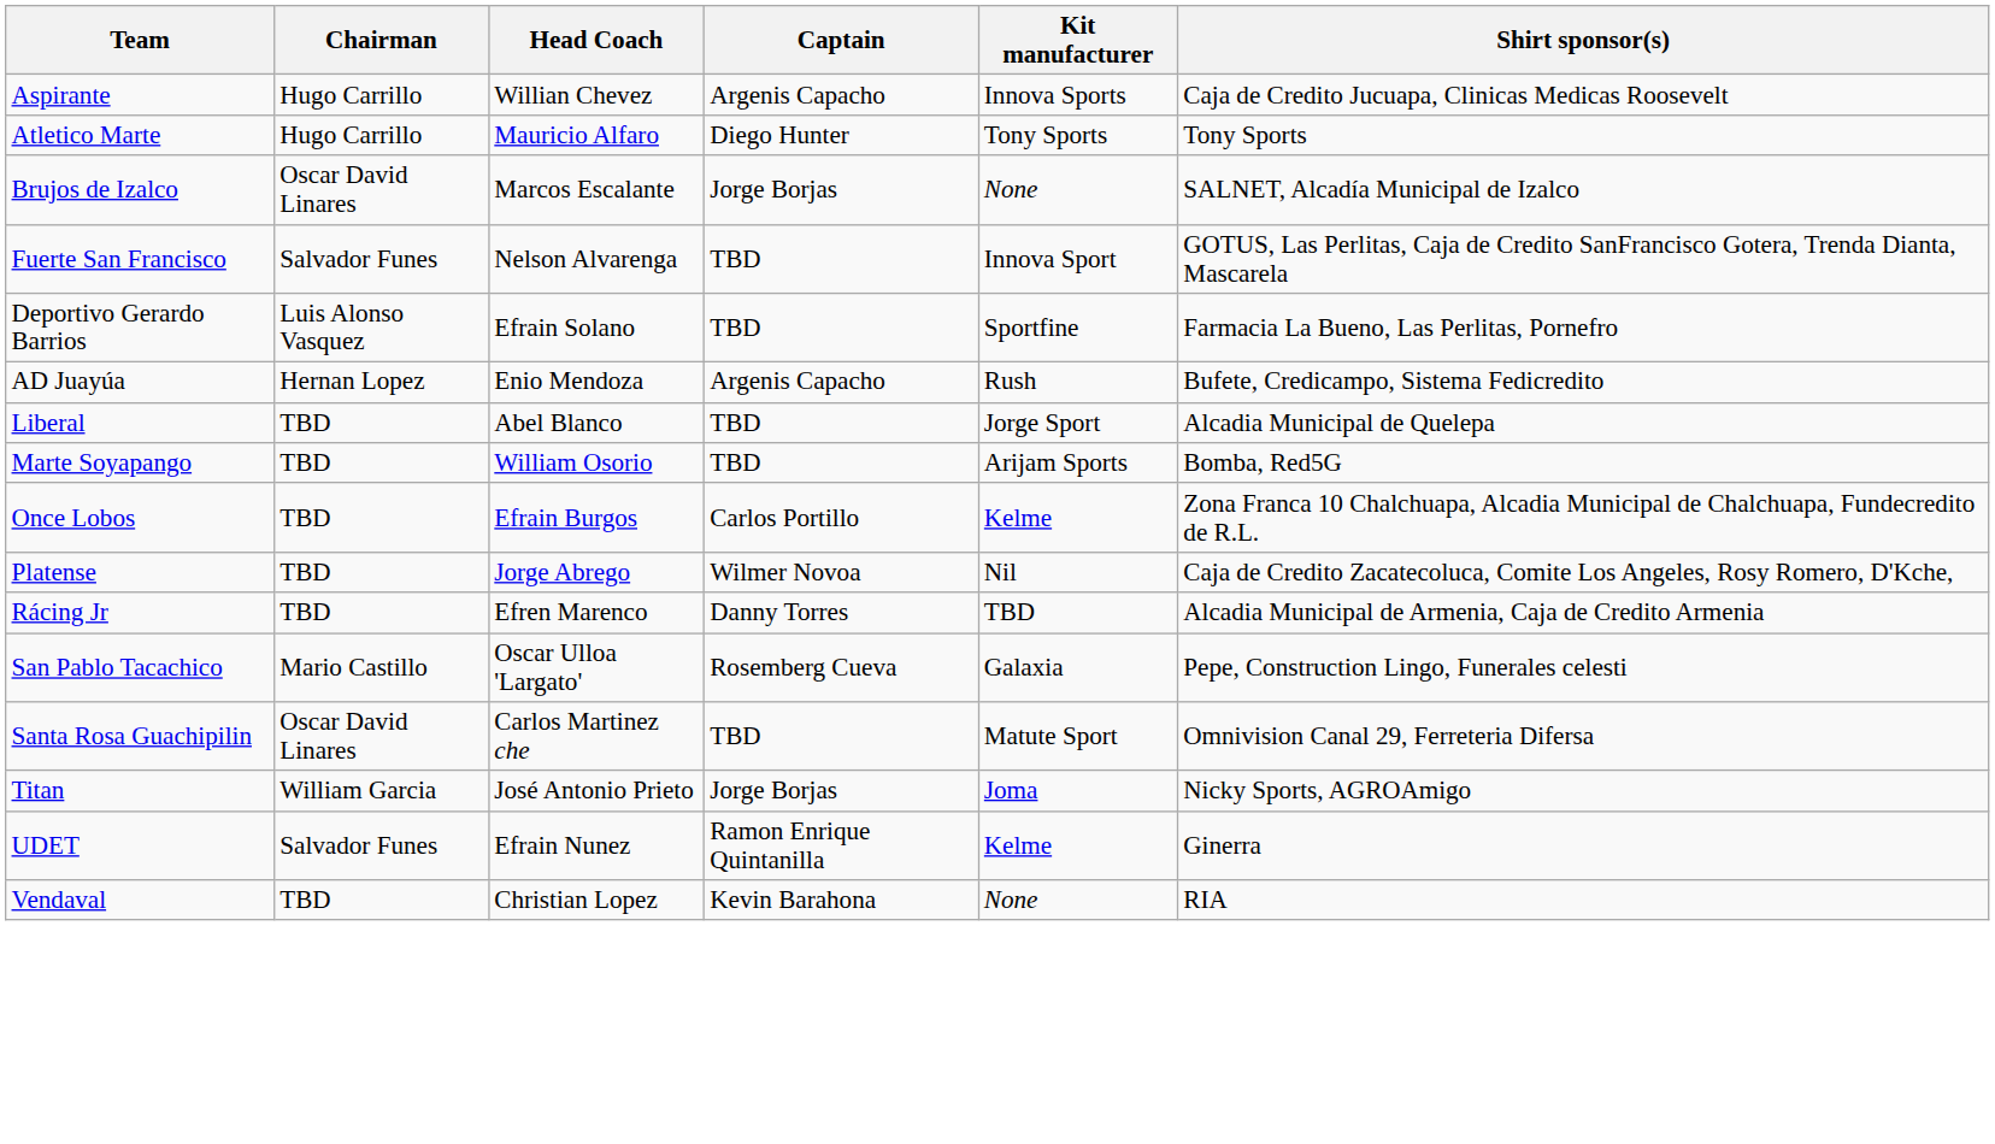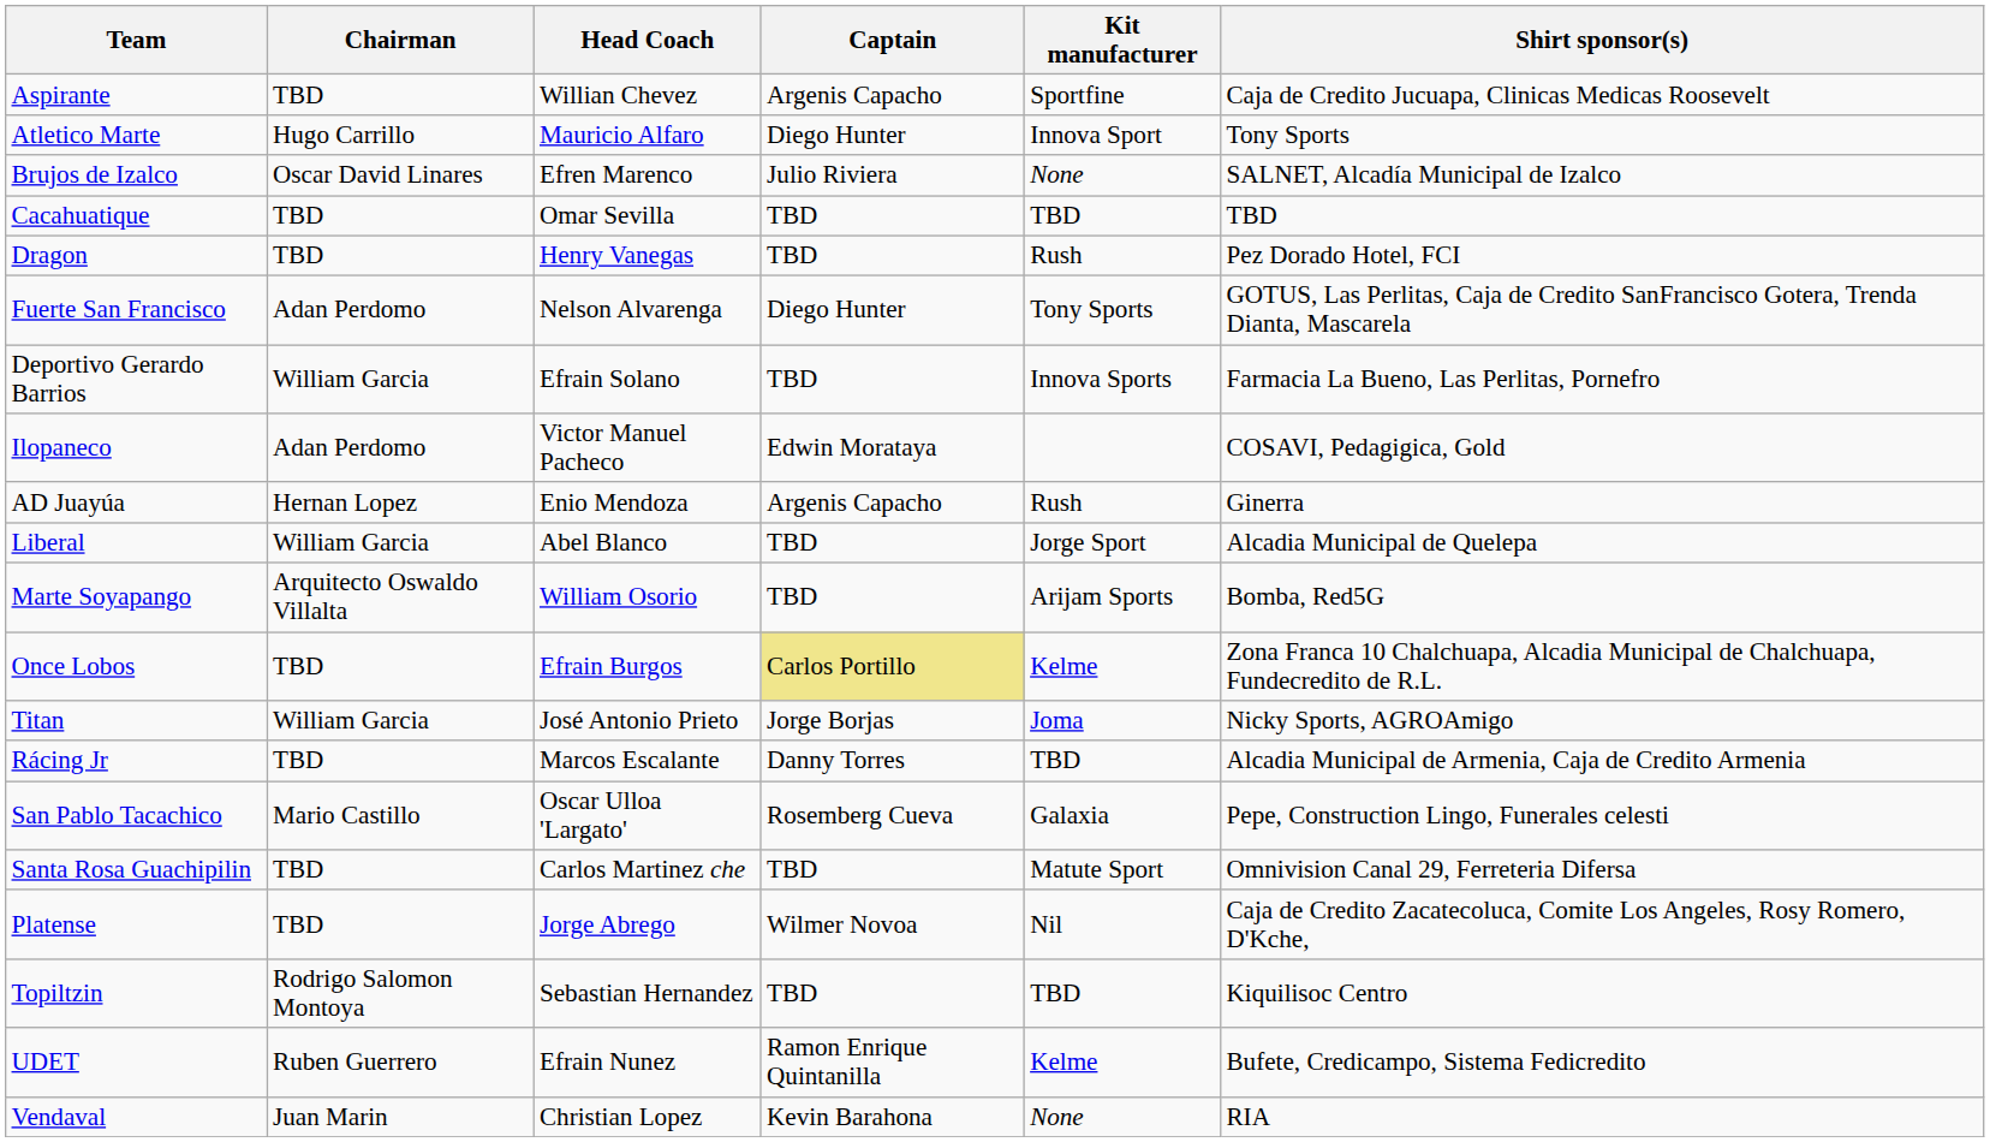 <table class="wikitable sortable" style="text-align: left;">
 <tr>
 <th>Team</th>
 <th>Chairman</th>
 <th>Head Coach</th>
 <th>Captain</th>
 <th>Kit manufacturer</th>
 <th>Shirt sponsor(s)</th>
 </tr>
 <tr>
 <td><a href='#'>Aspirante</a></td>
-<td> Hugo Carrillo</td>
+<td> TBD</td>
 <td> Willian Chevez</td>
 <td> Argenis Capacho</td>
-<td>Innova Sports</td>
+<td>Sportfine</td>
 <td>Caja de Credito Jucuapa, Clinicas Medicas Roosevelt</td>
 </tr>
 <tr>
 <td><a href='#'>Atletico Marte</a></td>
 <td> Hugo Carrillo</td>
 <td> <a href='#'>Mauricio Alfaro</a></td>
 <td> Diego Hunter</td>
-<td>Tony Sports</td>
+<td>Innova Sport</td>
 <td>Tony Sports</td>
 </tr>
 <tr>
 <td><a href='#'>Brujos de Izalco</a></td>
 <td> Oscar David Linares</td>
-<td> Marcos Escalante</td>
-<td> Jorge Borjas</td>
+<td> Efren Marenco</td>
+<td> Julio Riviera</td>
 <td><em>None</em></td>
 <td>SALNET, Alcadía Municipal de Izalco</td>
 </tr>
 <tr>
+<td><a href='#'>Cacahuatique</a></td>
+<td> TBD</td>
+<td> Omar Sevilla</td>
+<td> TBD</td>
+<td>TBD</td>
+<td>TBD</td>
+</tr>
+<tr>
+<td><a href='#'>Dragon</a></td>
+<td> TBD</td>
+<td> <a href='#'>Henry Vanegas</a></td>
+<td> TBD</td>
+<td>Rush</td>
+<td>Pez Dorado Hotel, FCI</td>
+</tr>
+<tr>
 <td><a href='#'>Fuerte San Francisco</a></td>
-<td> Salvador Funes</td>
+<td> Adan Perdomo</td>
 <td> Nelson Alvarenga</td>
-<td> TBD</td>
-<td>Innova Sport</td>
+<td> Diego Hunter</td>
+<td>Tony Sports</td>
 <td>GOTUS, Las Perlitas, Caja de Credito SanFrancisco Gotera, Trenda Dianta, Mascarela</td>
 </tr>
 <tr>
 <td>Deportivo Gerardo Barrios</td>
-<td> Luis Alonso Vasquez</td>
+<td> William Garcia</td>
 <td> Efrain Solano</td>
 <td> TBD</td>
-<td>Sportfine</td>
+<td>Innova Sports</td>
 <td>Farmacia La Bueno, Las Perlitas, Pornefro</td>
+</tr>
+<tr>
+<td><a href='#'>Ilopaneco</a></td>
+<td> Adan Perdomo</td>
+<td> Victor Manuel Pacheco</td>
+<td> Edwin Morataya</td>
+<td></td>
+<td>COSAVI, Pedagigica, Gold</td>
 </tr>
 <tr>
 <td>AD Juayúa</td>
 <td> Hernan Lopez</td>
 <td> Enio Mendoza</td>
 <td> Argenis Capacho</td>
 <td>Rush</td>
-<td>Bufete, Credicampo, Sistema Fedicredito</td>
+<td>Ginerra</td>
 </tr>
 <tr>
 <td><a href='#'>Liberal</a></td>
-<td> TBD</td>
+<td> William Garcia</td>
 <td> Abel Blanco</td>
 <td> TBD</td>
 <td>Jorge Sport</td>
 <td>Alcadia Municipal de Quelepa</td>
 </tr>
 <tr>
 <td><a href='#'>Marte Soyapango</a></td>
-<td> TBD</td>
+<td> Arquitecto Oswaldo Villalta</td>
 <td> <a href='#'>William Osorio</a></td>
 <td> TBD</td>
 <td>Arijam Sports</td>
 <td>Bomba, Red5G</td>
 </tr>
 <tr>
 <td><a href='#'>Once Lobos</a></td>
 <td>TBD</td>
 <td> <a href='#'>Efrain Burgos</a></td>
-<td> Carlos Portillo</td>
+<td style="background: khaki;"> Carlos Portillo</td>
 <td><a href='#'>Kelme</a></td>
 <td>Zona Franca 10 Chalchuapa, Alcadia Municipal de Chalchuapa, Fundecredito de R.L.</td>
 </tr>
 <tr>
-<td><a href='#'>Platense</a></td>
-<td> TBD</td>
-<td> <a href='#'>Jorge Abrego</a></td>
-<td> Wilmer Novoa</td>
-<td>Nil</td>
-<td>Caja de Credito Zacatecoluca, Comite Los Angeles, Rosy Romero, D'Kche,</td>
+<td><a href='#'>Titan</a></td>
+<td> William Garcia</td>
+<td> José Antonio Prieto</td>
+<td> Jorge Borjas</td>
+<td><a href='#'>Joma</a></td>
+<td>Nicky Sports, AGROAmigo</td>
 </tr>
 <tr>
 <td><a href='#'>Rácing Jr</a></td>
 <td> TBD</td>
-<td> Efren Marenco</td>
+<td> Marcos Escalante</td>
 <td> Danny Torres</td>
 <td>TBD</td>
 <td>Alcadia Municipal de Armenia, Caja de Credito Armenia</td>
 </tr>
 <tr>
 <td><a href='#'>San Pablo Tacachico</a></td>
 <td> Mario Castillo</td>
 <td> Oscar Ulloa 'Largato'</td>
 <td> Rosemberg Cueva</td>
 <td>Galaxia</td>
 <td>Pepe, Construction Lingo, Funerales celesti</td>
 </tr>
 <tr>
 <td><a href='#'>Santa Rosa Guachipilin</a></td>
-<td> Oscar David Linares</td>
+<td> TBD</td>
 <td> Carlos Martinez <em>che</em></td>
 <td> TBD</td>
 <td>Matute Sport</td>
 <td>Omnivision Canal 29, Ferreteria Difersa</td>
 </tr>
 <tr>
-<td><a href='#'>Titan</a></td>
-<td> William Garcia</td>
-<td> José Antonio Prieto</td>
-<td> Jorge Borjas</td>
-<td><a href='#'>Joma</a></td>
-<td>Nicky Sports, AGROAmigo</td>
+<td><a href='#'>Platense</a></td>
+<td> TBD</td>
+<td> <a href='#'>Jorge Abrego</a></td>
+<td> Wilmer Novoa</td>
+<td>Nil</td>
+<td>Caja de Credito Zacatecoluca, Comite Los Angeles, Rosy Romero, D'Kche,</td>
+</tr>
+<tr>
+<td><a href='#'>Topiltzin</a></td>
+<td> Rodrigo Salomon Montoya</td>
+<td> Sebastian Hernandez</td>
+<td> TBD</td>
+<td>TBD</td>
+<td>Kiquilisoc Centro</td>
 </tr>
 <tr>
 <td><a href='#'>UDET</a></td>
-<td> Salvador Funes</td>
+<td> Ruben Guerrero</td>
 <td> Efrain Nunez</td>
 <td> Ramon Enrique Quintanilla</td>
 <td><a href='#'>Kelme</a></td>
-<td>Ginerra</td>
+<td>Bufete, Credicampo, Sistema Fedicredito</td>
 </tr>
 <tr>
 <td><a href='#'>Vendaval</a></td>
-<td> TBD</td>
+<td> Juan Marin</td>
 <td> Christian Lopez</td>
 <td> Kevin Barahona</td>
 <td><em>None</em></td>
 <td>RIA</td>
 </tr>
 </table>
